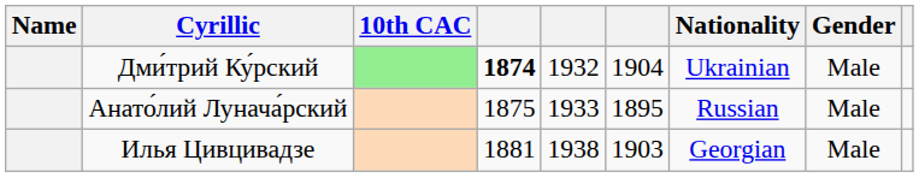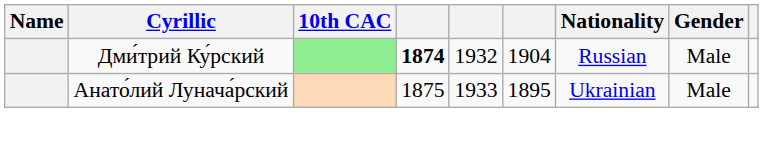 <table class="wikitable sortable" style=text-align:center>
 <tr>
 <th scope="col">Name</th>
 <th scope="col" class="unsortable"><a href='#'>Cyrillic</a></th>
 <th scope="col"><a href='#'>10th CAC</a></th>
 <th scope="col"></th>
 <th scope="col"></th>
 <th scope="col"></th>
 <th scope="col">Nationality</th>
 <th scope="col">Gender</th>
 <th scope="col" class="unsortable"></th>
 </tr>
 <tr>
 <th align="center" scope="row" style="font-weight:normal;"></th>
 <td>Дми́трий Ку́рский</td>
 <td bgcolor = LightGreen></td>
 <td><strong>1874</strong></td>
 <td>1932</td>
 <td>1904</td>
-<td><a href='#'>Ukrainian</a></td>
+<td><a href='#'>Russian</a></td>
 <td>Male</td>
 <td></td>
 </tr>
 <tr>
 <th align="center" scope="row" style="font-weight:normal;"></th>
 <td>Анато́лий Лунача́рский</td>
 <td bgcolor = PeachPuff></td>
 <td>1875</td>
 <td>1933</td>
 <td>1895</td>
-<td><a href='#'>Russian</a></td>
-<td>Male</td>
-<td></td>
-</tr>
-<tr>
-<th align="center" scope="row" style="font-weight:normal;"></th>
-<td>Илья Цивцивадзе</td>
-<td bgcolor = PeachPuff></td>
-<td>1881</td>
-<td>1938</td>
-<td>1903</td>
-<td><a href='#'>Georgian</a></td>
+<td><a href='#'>Ukrainian</a></td>
 <td>Male</td>
 <td></td>
 </tr>
 </table>
